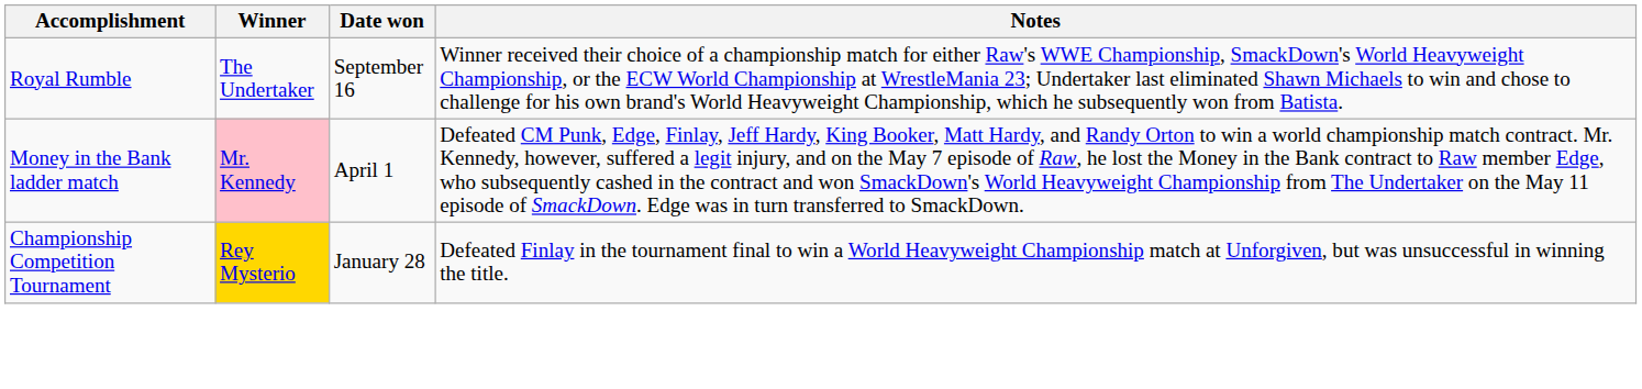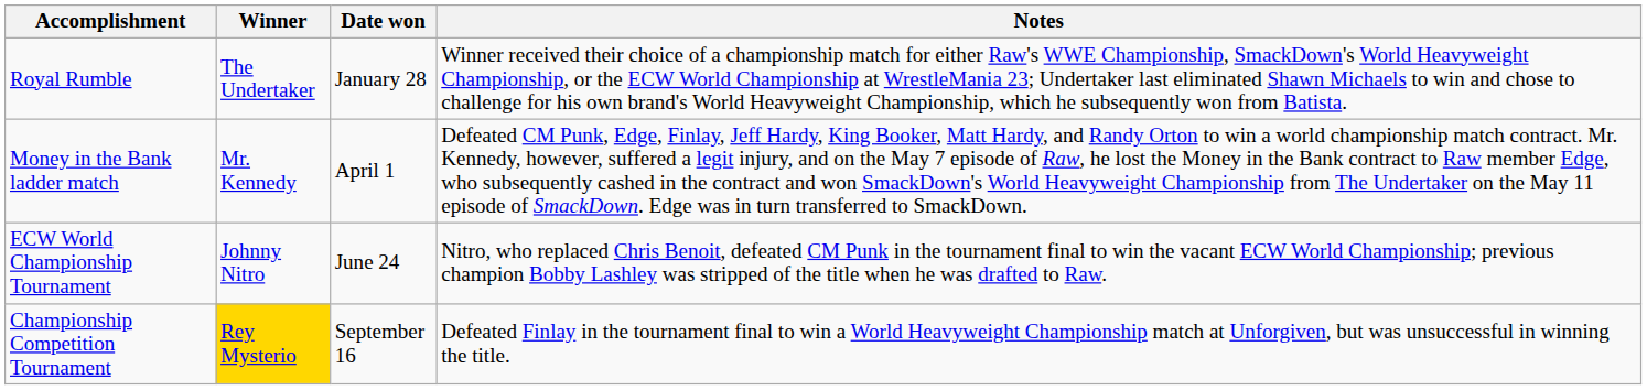 <table class="wikitable">
 <tr>
 <th>Accomplishment</th>
 <th>Winner</th>
 <th>Date won</th>
 <th>Notes</th>
 </tr>
 <tr>
 <td><a href='#'>Royal Rumble</a></td>
 <td><a href='#'>The Undertaker</a></td>
-<td>September 16</td>
+<td>January 28</td>
 <td>Winner received their choice of a championship match for either <a href='#'>Raw</a>'s <a href='#'>WWE Championship</a>, <a href='#'>SmackDown</a>'s <a href='#'>World Heavyweight Championship</a>, or the <a href='#'>ECW World Championship</a> at <a href='#'>WrestleMania 23</a>; Undertaker last eliminated <a href='#'>Shawn Michaels</a> to win and chose to challenge for his own brand's World Heavyweight Championship, which he subsequently won from <a href='#'>Batista</a>.</td>
 </tr>
 <tr>
 <td><a href='#'>Money in the Bank ladder match</a></td>
-<td style="background: pink;"><a href='#'>Mr. Kennedy</a></td>
+<td><a href='#'>Mr. Kennedy</a></td>
 <td>April 1</td>
 <td>Defeated <a href='#'>CM Punk</a>, <a href='#'>Edge</a>, <a href='#'>Finlay</a>, <a href='#'>Jeff Hardy</a>, <a href='#'>King Booker</a>, <a href='#'>Matt Hardy</a>, and <a href='#'>Randy Orton</a> to win a world championship match contract. Mr. Kennedy, however, suffered a <a href='#'>legit</a> injury, and on the May 7 episode of <em><a href='#'>Raw</a></em>, he lost the Money in the Bank contract to <a href='#'>Raw</a> member <a href='#'>Edge</a>, who subsequently cashed in the contract and won <a href='#'>SmackDown</a>'s <a href='#'>World Heavyweight Championship</a> from <a href='#'>The Undertaker</a> on the May 11 episode of <em><a href='#'>SmackDown</a></em>. Edge was in turn transferred to SmackDown.</td>
 </tr>
 <tr>
+<td><a href='#'>ECW World Championship Tournament</a></td>
+<td><a href='#'>Johnny Nitro</a></td>
+<td>June 24</td>
+<td>Nitro, who replaced <a href='#'>Chris Benoit</a>, defeated <a href='#'>CM Punk</a> in the tournament final to win the vacant <a href='#'>ECW World Championship</a>; previous champion <a href='#'>Bobby Lashley</a> was stripped of the title when he was <a href='#'>drafted</a> to <a href='#'>Raw</a>.</td>
+</tr>
+<tr>
 <td><a href='#'>Championship Competition Tournament</a></td>
 <td style="background: gold;"><a href='#'>Rey Mysterio</a></td>
-<td>January 28</td>
+<td>September 16</td>
 <td>Defeated <a href='#'>Finlay</a> in the tournament final to win a <a href='#'>World Heavyweight Championship</a> match at <a href='#'>Unforgiven</a>, but was unsuccessful in winning the title.</td>
 </tr>
 </table>
